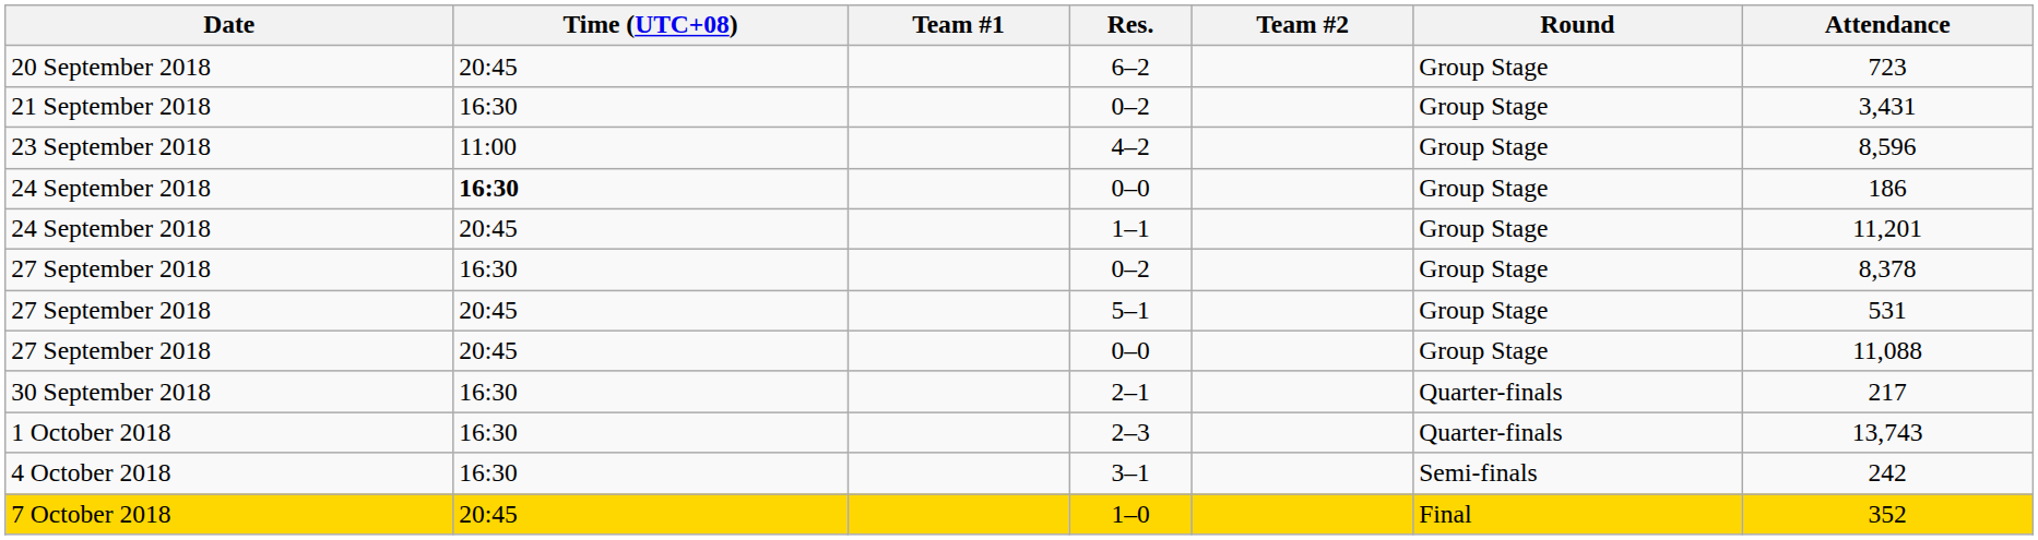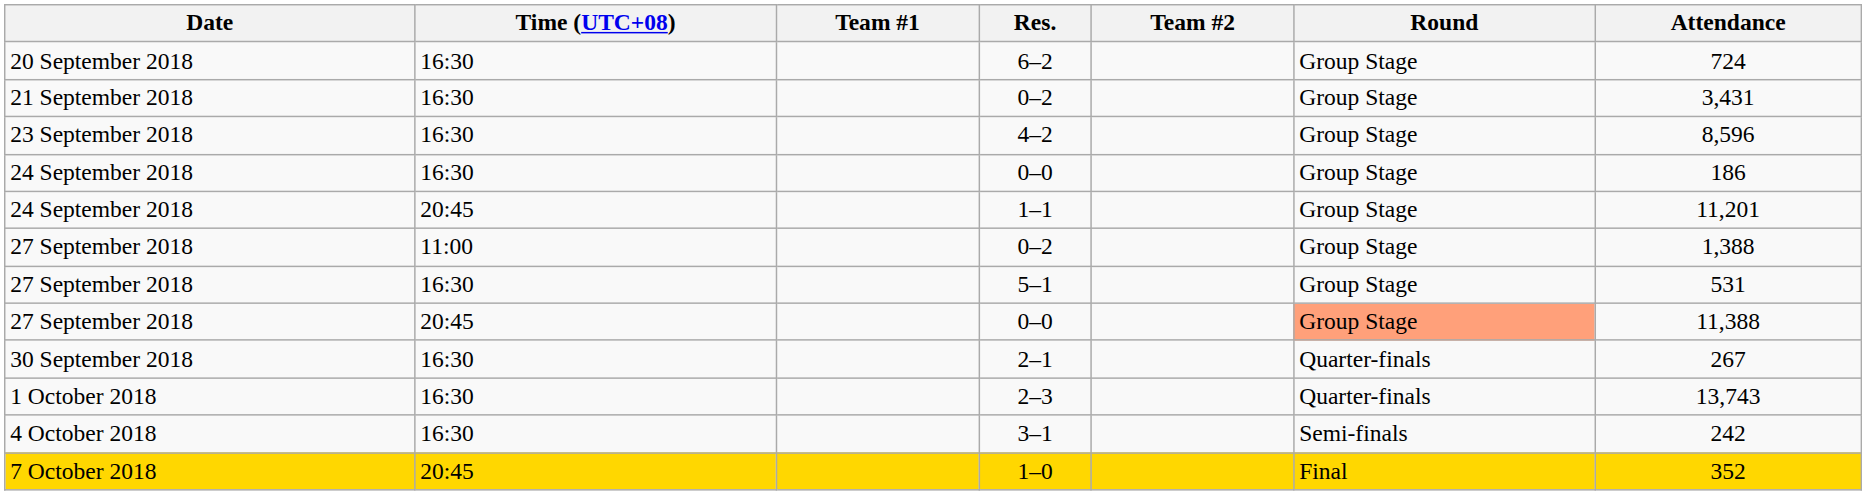 <table class="wikitable" style="text-align:left; width:100%;">
 <tr>
 <th>Date</th>
 <th>Time (<a href='#'>UTC+08</a>)</th>
 <th>Team #1</th>
 <th>Res.</th>
 <th>Team #2</th>
 <th>Round</th>
 <th>Attendance</th>
 </tr>
 <tr>
 <td>20 September 2018</td>
-<td>20:45</td>
+<td>16:30</td>
 <td><strong></strong></td>
 <td style="text-align:center;">6–2</td>
 <td></td>
 <td>Group Stage</td>
-<td style="text-align:center;">723</td>
+<td style="text-align:center;">724</td>
 </tr>
 <tr>
 <td>21 September 2018</td>
 <td>16:30</td>
 <td></td>
 <td style="text-align:center;">0–2</td>
 <td><strong></strong></td>
 <td>Group Stage</td>
 <td style="text-align:center;">3,431</td>
 </tr>
 <tr>
 <td>23 September 2018</td>
-<td>11:00</td>
+<td>16:30</td>
 <td><strong></strong></td>
 <td style="text-align:center;">4–2</td>
 <td></td>
 <td>Group Stage</td>
 <td style="text-align:center;">8,596</td>
 </tr>
 <tr>
 <td>24 September 2018</td>
-<td><strong>16:30</strong></td>
+<td>16:30</td>
 <td></td>
 <td style="text-align:center;">0–0</td>
 <td></td>
 <td>Group Stage</td>
 <td style="text-align:center;">186</td>
 </tr>
 <tr>
 <td>24 September 2018</td>
 <td>20:45</td>
 <td></td>
 <td style="text-align:center;">1–1</td>
 <td></td>
 <td>Group Stage</td>
 <td style="text-align:center;">11,201</td>
 </tr>
 <tr>
 <td>27 September 2018</td>
-<td>16:30</td>
+<td>11:00</td>
 <td></td>
 <td style="text-align:center;">0–2</td>
 <td><strong></strong></td>
 <td>Group Stage</td>
-<td style="text-align:center;">8,378</td>
+<td style="text-align:center;">1,388</td>
 </tr>
 <tr>
 <td>27 September 2018</td>
-<td>20:45</td>
+<td>16:30</td>
 <td><strong></strong></td>
 <td style="text-align:center;">5–1</td>
 <td></td>
 <td>Group Stage</td>
 <td style="text-align:center;">531</td>
 </tr>
 <tr>
 <td>27 September 2018</td>
 <td>20:45</td>
 <td></td>
 <td style="text-align:center;">0–0</td>
 <td></td>
-<td>Group Stage</td>
-<td style="text-align:center;">11,088</td>
+<td style="background: lightsalmon;">Group Stage</td>
+<td style="text-align:center;">11,388</td>
 </tr>
 <tr>
 <td>30 September 2018</td>
 <td>16:30</td>
 <td><strong></strong></td>
 <td style="text-align:center;">2–1</td>
 <td></td>
 <td>Quarter-finals</td>
-<td style="text-align:center;">217</td>
+<td style="text-align:center;">267</td>
 </tr>
 <tr>
 <td>1 October 2018</td>
 <td>16:30</td>
 <td></td>
 <td style="text-align:center;">2–3</td>
 <td><strong></strong></td>
 <td>Quarter-finals</td>
 <td style="text-align:center;">13,743</td>
 </tr>
 <tr>
 <td>4 October 2018</td>
 <td>16:30</td>
 <td><strong></strong></td>
 <td style="text-align:center;">3–1</td>
 <td></td>
 <td>Semi-finals</td>
 <td style="text-align:center;">242</td>
 </tr>
 <tr bgcolor=gold>
 <td>7 October 2018</td>
 <td>20:45</td>
 <td><strong></strong></td>
 <td style="text-align:center;">1–0</td>
 <td></td>
 <td>Final</td>
 <td style="text-align:center;">352</td>
 </tr>
 </table>
